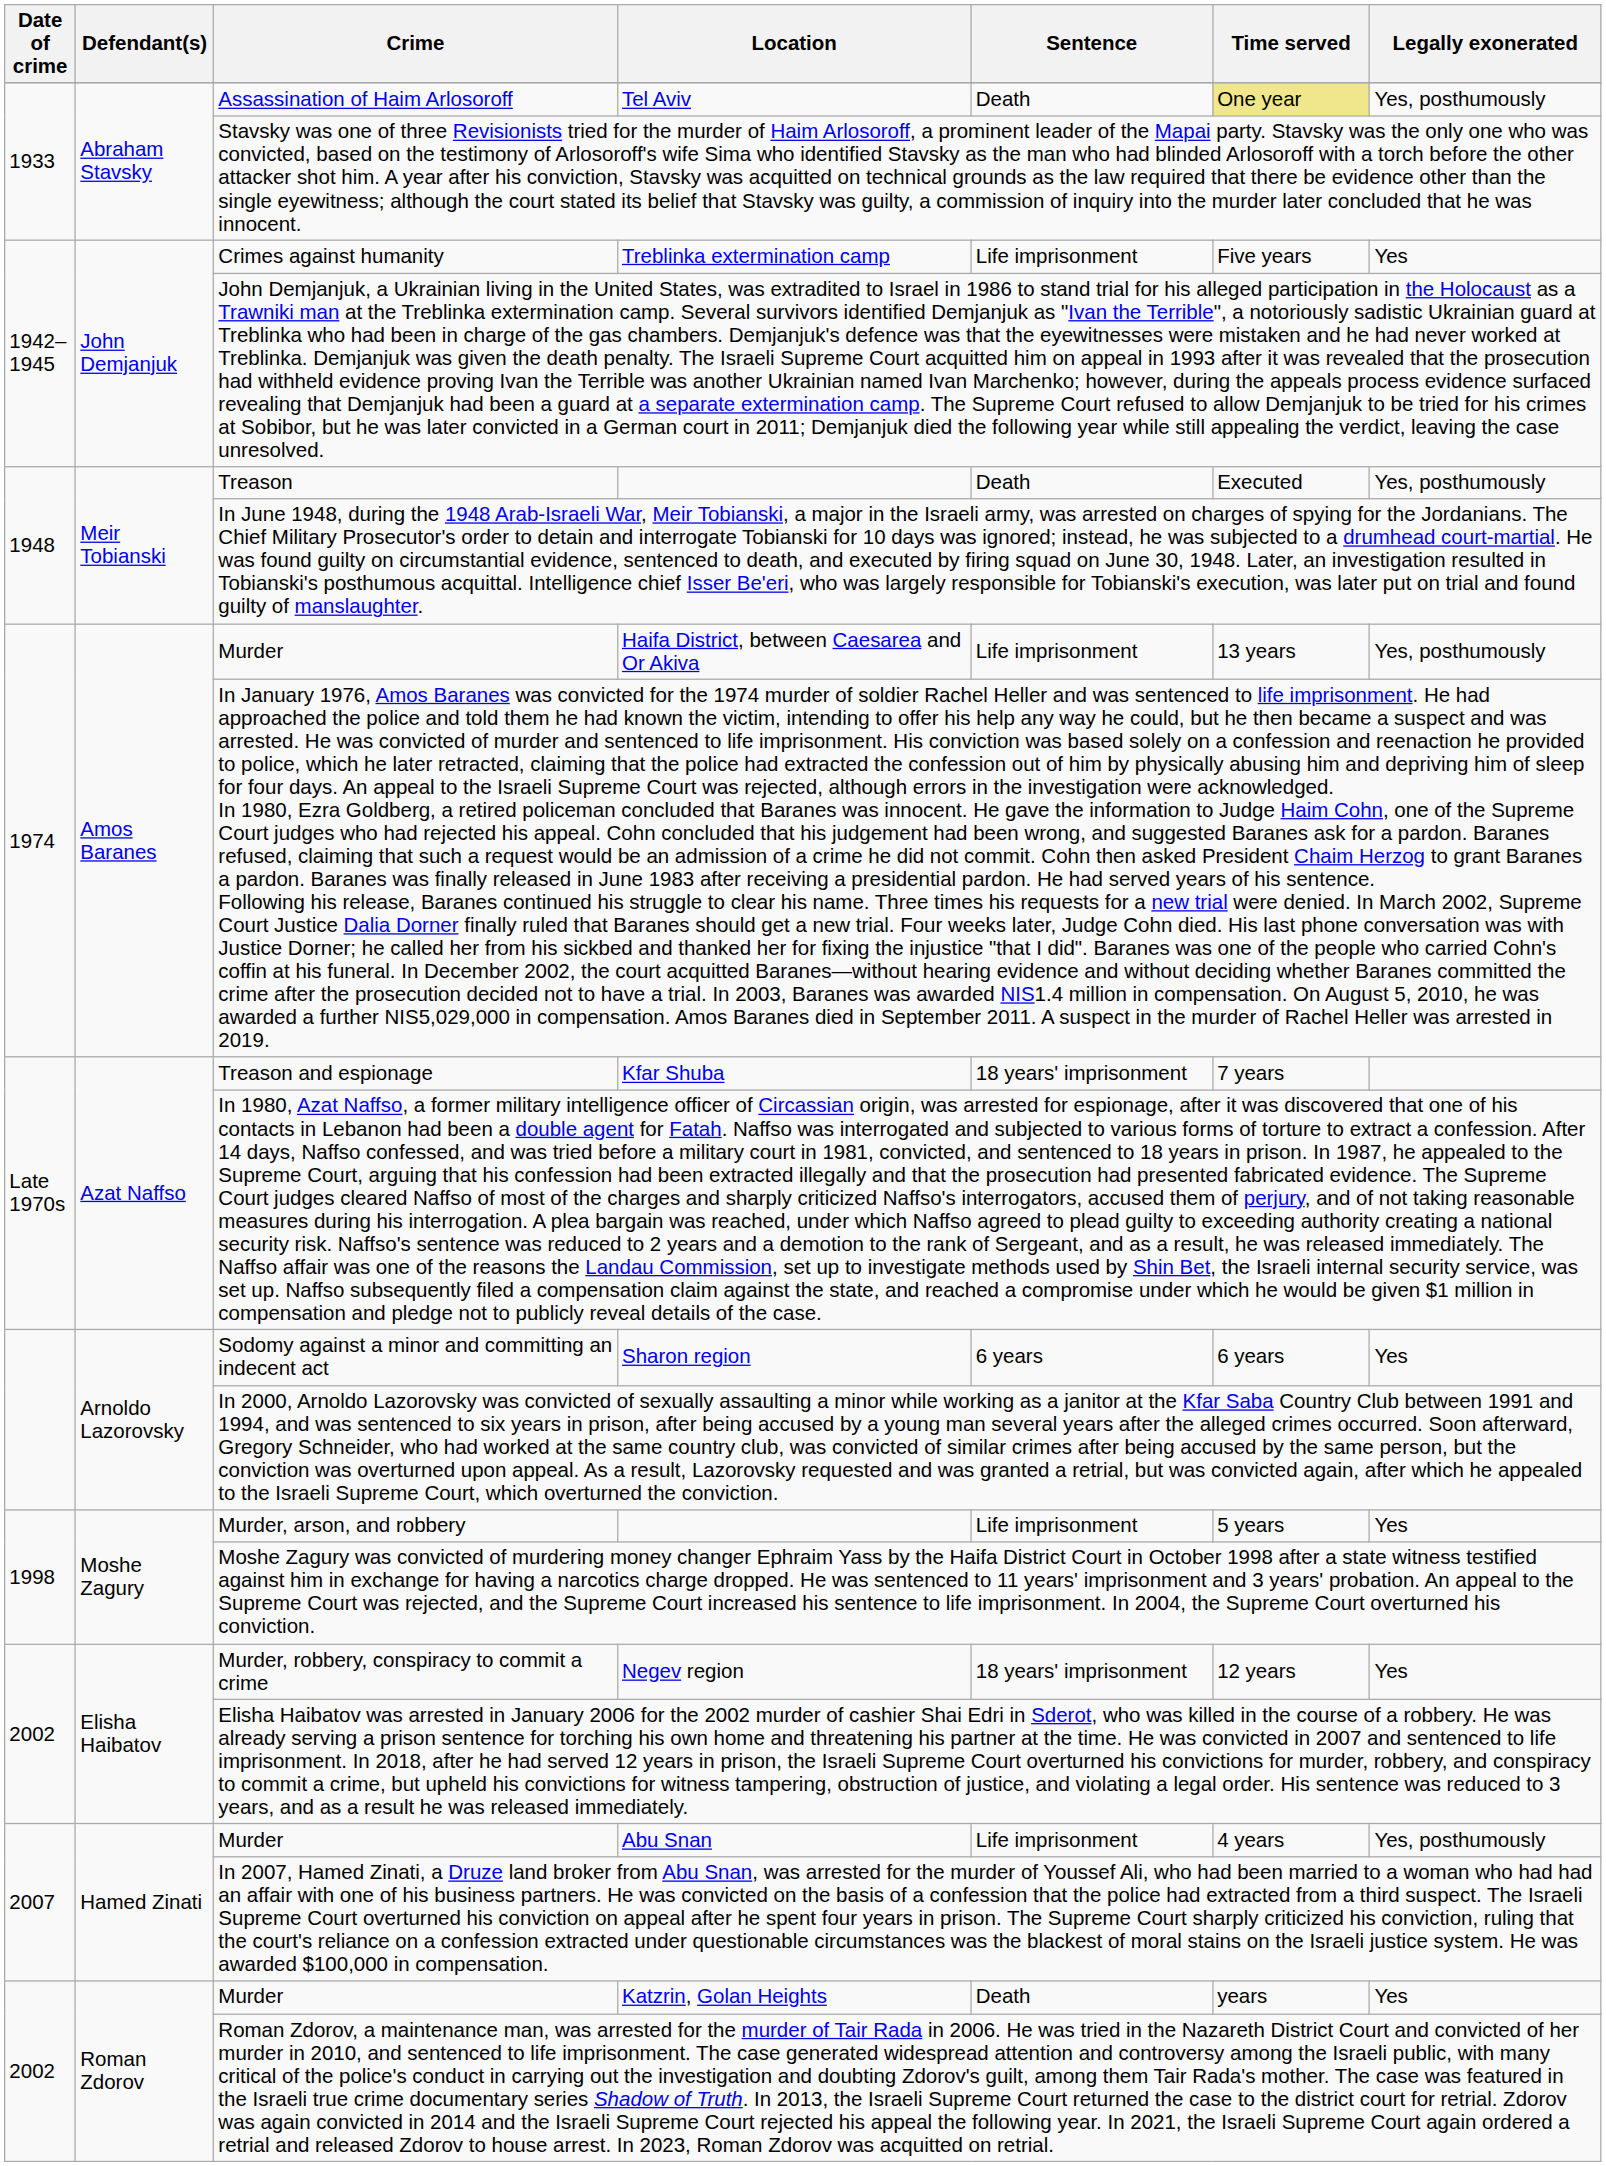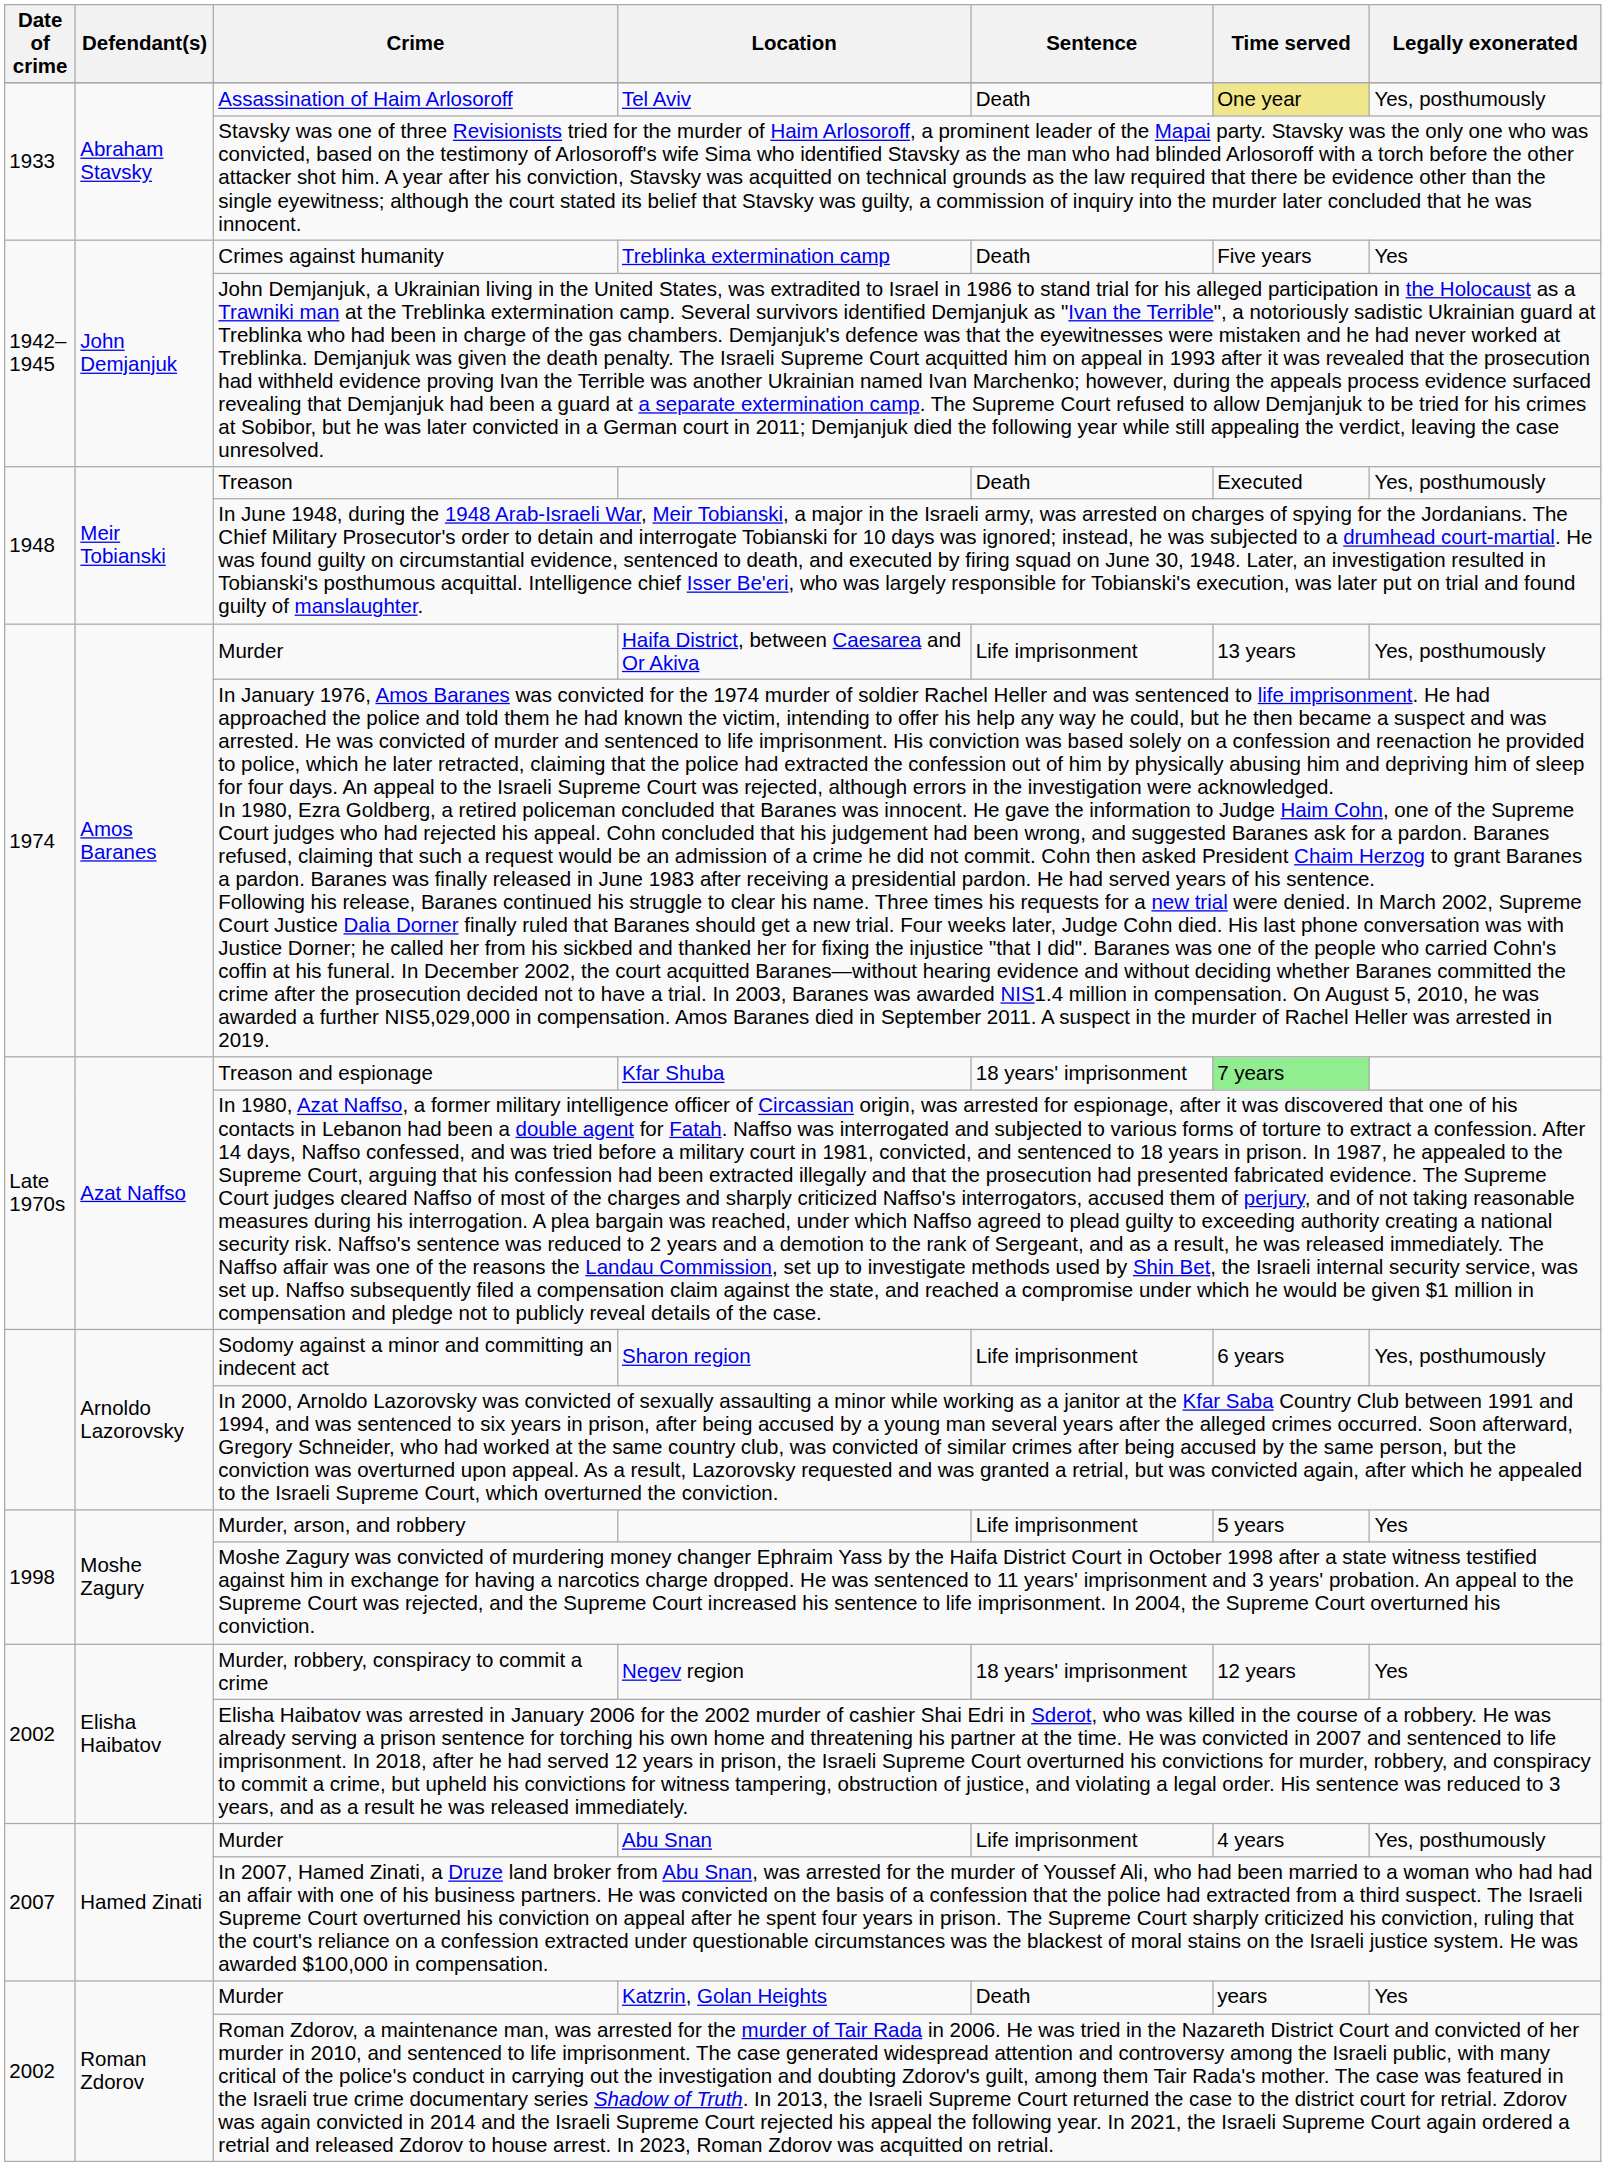 <table class="wikitable sortable">
 <tr>
 <th>Date of crime</th>
 <th>Defendant(s)</th>
 <th>Crime</th>
 <th>Location</th>
 <th>Sentence</th>
 <th>Time served</th>
 <th>Legally exonerated</th>
 </tr>
 <tr>
 </tr>
 <tr ->
 <td rowspan="2">1933</td>
 <td rowspan="2"><a href='#'>Abraham Stavsky</a></td>
 <td><a href='#'>Assassination of Haim Arlosoroff</a></td>
 <td><a href='#'>Tel Aviv</a></td>
 <td>Death</td>
 <td style="background: khaki;">One year</td>
 <td>Yes, posthumously</td>
 </tr>
 <tr>
 <td colspan=5>Stavsky was one of three <a href='#'>Revisionists</a> tried for the murder of <a href='#'>Haim Arlosoroff</a>, a prominent leader of the <a href='#'>Mapai</a> party. Stavsky was the only one who was convicted, based on the testimony of Arlosoroff's wife Sima who identified Stavsky as the man who had blinded Arlosoroff with a torch before the other attacker shot him. A year after his conviction, Stavsky was acquitted on technical grounds as the law required that there be evidence other than the single eyewitness; although the court stated its belief that Stavsky was guilty, a commission of inquiry into the murder later concluded that he was innocent.</td>
 </tr>
 <tr ->
 <td rowspan="2">1942–1945</td>
 <td rowspan="2"><a href='#'>John Demjanjuk</a></td>
 <td>Crimes against humanity</td>
 <td><a href='#'>Treblinka extermination camp</a></td>
-<td>Life imprisonment</td>
+<td>Death</td>
 <td>Five years</td>
 <td>Yes</td>
 </tr>
 <tr>
 <td colspan=5>John Demjanjuk, a Ukrainian living in the United States, was extradited to Israel in 1986 to stand trial for his alleged participation in <a href='#'>the Holocaust</a> as a <a href='#'>Trawniki man</a> at the Treblinka extermination camp. Several survivors identified Demjanjuk as "<a href='#'>Ivan the Terrible</a>", a notoriously sadistic Ukrainian guard at Treblinka who had been in charge of the gas chambers. Demjanjuk's defence was that the eyewitnesses were mistaken and he had never worked at Treblinka. Demjanjuk was given the death penalty. The Israeli Supreme Court acquitted him on appeal in 1993 after it was revealed that the prosecution had withheld evidence proving Ivan the Terrible was another Ukrainian named Ivan Marchenko; however, during the appeals process evidence surfaced revealing that Demjanjuk had been a guard at <a href='#'>a separate extermination camp</a>. The Supreme Court refused to allow Demjanjuk to be tried for his crimes at Sobibor, but he was later convicted in a German court in 2011; Demjanjuk died the following year while still appealing the verdict, leaving the case unresolved.</td>
 </tr>
 <tr ->
 <td rowspan="2">1948</td>
 <td rowspan="2"><a href='#'>Meir Tobianski</a></td>
 <td>Treason</td>
 <td></td>
 <td>Death</td>
 <td>Executed</td>
 <td>Yes, posthumously</td>
 </tr>
 <tr>
 <td colspan=5>In June 1948, during the <a href='#'>1948 Arab-Israeli War</a>, <a href='#'>Meir Tobianski</a>, a major in the Israeli army, was arrested on charges of spying for the Jordanians. The Chief Military Prosecutor's order to detain and interrogate Tobianski for 10 days was ignored; instead, he was subjected to a <a href='#'>drumhead court-martial</a>. He was found guilty on circumstantial evidence, sentenced to death, and executed by firing squad on June 30, 1948. Later, an investigation resulted in Tobianski's posthumous acquittal. Intelligence chief <a href='#'>Isser Be'eri</a>, who was largely responsible for Tobianski's execution, was later put on trial and found guilty of <a href='#'>manslaughter</a>.</td>
 </tr>
 <tr ->
 <td rowspan="2">1974</td>
 <td rowspan="2"><a href='#'>Amos Baranes</a></td>
 <td>Murder</td>
 <td><a href='#'>Haifa District</a>, between <a href='#'>Caesarea</a> and <a href='#'>Or Akiva</a></td>
 <td>Life imprisonment</td>
 <td>13 years</td>
 <td>Yes, posthumously</td>
 </tr>
 <tr>
 <td colspan=5>In January 1976, <a href='#'>Amos Baranes</a> was convicted for the 1974 murder of soldier Rachel Heller and was sentenced to <a href='#'>life imprisonment</a>. He had approached the police and told them he had known the victim, intending to offer his help any way he could, but he then became a suspect and was arrested. He was convicted of murder and sentenced to life imprisonment. His conviction was based solely on a confession and reenaction he provided to police, which he later retracted, claiming that the police had extracted the confession out of him by physically abusing him and depriving him of sleep for four days. An appeal to the Israeli Supreme Court was rejected, although errors in the investigation were acknowledged.<br>In 1980, Ezra Goldberg, a retired policeman concluded that Baranes was innocent. He gave the information to Judge <a href='#'>Haim Cohn</a>, one of the Supreme Court judges who had rejected his appeal. Cohn concluded that his judgement had been wrong, and suggested Baranes ask for a pardon. Baranes refused, claiming that such a request would be an admission of a crime he did not commit. Cohn then asked President <a href='#'>Chaim Herzog</a> to grant Baranes a pardon. Baranes was finally released in June 1983 after receiving a presidential pardon. He had served  years of his sentence.<br>Following his release, Baranes continued his struggle to clear his name. Three times his requests for a <a href='#'>new trial</a> were denied. In March 2002, Supreme Court Justice <a href='#'>Dalia Dorner</a> finally ruled that Baranes should get a new trial. Four weeks later, Judge Cohn died. His last phone conversation was with Justice Dorner; he called her from his sickbed and thanked her for fixing the injustice "that I did". Baranes was one of the people who carried Cohn's coffin at his funeral. In December 2002, the court acquitted Baranes—without hearing evidence and without deciding whether Baranes committed the crime after the prosecution decided not to have a trial. In 2003, Baranes was awarded <a href='#'>NIS</a>1.4 million in compensation. On August 5, 2010, he was awarded a further NIS5,029,000 in compensation. Amos Baranes died in September 2011. A suspect in the murder of Rachel Heller was arrested in 2019.</td>
 </tr>
 <tr ->
 <td rowspan="2">Late 1970s</td>
 <td rowspan="2"><a href='#'>Azat Naffso</a></td>
 <td>Treason and espionage</td>
 <td><a href='#'>Kfar Shuba</a></td>
 <td>18 years' imprisonment</td>
-<td>7 years</td>
+<td style="background: lightgreen;">7 years</td>
 <td></td>
 </tr>
 <tr>
 <td colspan=5>In 1980, <a href='#'>Azat Naffso</a>, a former military intelligence officer of <a href='#'>Circassian</a> origin, was arrested for espionage, after it was discovered that one of his contacts in Lebanon had been a <a href='#'>double agent</a> for <a href='#'>Fatah</a>. Naffso was interrogated and subjected to various forms of torture to extract a confession. After 14 days, Naffso confessed, and was tried before a military court in 1981, convicted, and sentenced to 18 years in prison. In 1987, he appealed to the Supreme Court, arguing that his confession had been extracted illegally and that the prosecution had presented fabricated evidence. The Supreme Court judges cleared Naffso of most of the charges and sharply criticized Naffso's interrogators, accused them of <a href='#'>perjury</a>, and of not taking reasonable measures during his interrogation. A plea bargain was reached, under which Naffso agreed to plead guilty to exceeding authority creating a national security risk. Naffso's sentence was reduced to 2 years and a demotion to the rank of Sergeant, and as a result, he was released immediately. The Naffso affair was one of the reasons the <a href='#'>Landau Commission</a>, set up to investigate methods used by <a href='#'>Shin Bet</a>, the Israeli internal security service, was set up. Naffso subsequently filed a compensation claim against the state, and reached a compromise under which he would be given $1 million in compensation and pledge not to publicly reveal details of the case.</td>
 </tr>
 <tr ->
 <td rowspan="2"></td>
 <td rowspan="2">Arnoldo Lazorovsky</td>
 <td>Sodomy against a minor and committing an indecent act</td>
 <td><a href='#'>Sharon region</a></td>
+<td>Life imprisonment</td>
 <td>6 years</td>
-<td>6 years</td>
-<td>Yes</td>
+<td>Yes, posthumously</td>
 </tr>
 <tr>
 <td colspan=5>In 2000, Arnoldo Lazorovsky was convicted of sexually assaulting a minor while working as a janitor at the <a href='#'>Kfar Saba</a> Country Club between 1991 and 1994, and was sentenced to six years in prison, after being accused by a young man several years after the alleged crimes occurred. Soon afterward, Gregory Schneider, who had worked at the same country club, was convicted of similar crimes after being accused by the same person, but the conviction was overturned upon appeal. As a result, Lazorovsky requested and was granted a retrial, but was convicted again, after which he appealed to the Israeli Supreme Court, which overturned the conviction.</td>
 </tr>
 <tr ->
 <td rowspan="2">1998</td>
 <td rowspan="2">Moshe Zagury</td>
 <td>Murder, arson, and robbery</td>
 <td></td>
 <td>Life imprisonment</td>
 <td>5 years</td>
 <td>Yes</td>
 </tr>
 <tr>
 <td colspan=5>Moshe Zagury was convicted of murdering money changer Ephraim Yass by the Haifa District Court in October 1998 after a state witness testified against him in exchange for having a narcotics charge dropped. He was sentenced to 11 years' imprisonment and 3 years' probation. An appeal to the Supreme Court was rejected, and the Supreme Court increased his sentence to life imprisonment. In 2004, the Supreme Court overturned his conviction.</td>
 </tr>
 <tr ->
 <td rowspan="2">2002</td>
 <td rowspan="2">Elisha Haibatov</td>
 <td>Murder, robbery, conspiracy to commit a crime</td>
 <td><a href='#'>Negev</a> region</td>
 <td>18 years' imprisonment</td>
 <td>12 years</td>
 <td>Yes</td>
 </tr>
 <tr>
 <td colspan=5>Elisha Haibatov was arrested in January 2006 for the 2002 murder of cashier Shai Edri in <a href='#'>Sderot</a>, who was killed in the course of a robbery. He was already serving a prison sentence for torching his own home and threatening his partner at the time. He was convicted in 2007 and sentenced to life imprisonment. In 2018, after he had served 12 years in prison, the Israeli Supreme Court overturned his convictions for murder, robbery, and conspiracy to commit a crime, but upheld his convictions for witness tampering, obstruction of justice, and violating a legal order. His sentence was reduced to 3 years, and as a result he was released immediately.</td>
 </tr>
 <tr ->
 <td rowspan="2">2007</td>
 <td rowspan="2">Hamed Zinati</td>
 <td>Murder</td>
 <td><a href='#'>Abu Snan</a></td>
 <td>Life imprisonment</td>
 <td>4 years</td>
 <td>Yes, posthumously</td>
 </tr>
 <tr>
 <td colspan=5>In 2007, Hamed Zinati, a <a href='#'>Druze</a> land broker from <a href='#'>Abu Snan</a>, was arrested for the murder of Youssef Ali, who had been married to a woman who had had an affair with one of his business partners. He was convicted on the basis of a confession that the police had extracted from a third suspect. The Israeli Supreme Court overturned his conviction on appeal after he spent four years in prison. The Supreme Court sharply criticized his conviction, ruling that the court's reliance on a confession extracted under questionable circumstances was the blackest of moral stains on the Israeli justice system. He was awarded $100,000 in compensation.</td>
 </tr>
 <tr ->
 <td rowspan="2">2002</td>
 <td rowspan="2">Roman Zdorov</td>
 <td>Murder</td>
 <td><a href='#'>Katzrin</a>, <a href='#'>Golan Heights</a></td>
 <td>Death</td>
 <td> years</td>
 <td>Yes</td>
 </tr>
 <tr>
 <td colspan=5>Roman Zdorov, a maintenance man, was arrested for the <a href='#'>murder of Tair Rada</a> in 2006. He was tried in the Nazareth District Court and convicted of her murder in 2010, and sentenced to life imprisonment. The case generated widespread attention and controversy among the Israeli public, with many critical of the police's conduct in carrying out the investigation and doubting Zdorov's guilt, among them Tair Rada's mother. The case was featured in the Israeli true crime documentary series <em><a href='#'>Shadow of Truth</a></em>. In 2013, the Israeli Supreme Court returned the case to the district court for retrial. Zdorov was again convicted in 2014 and the Israeli Supreme Court rejected his appeal the following year. In 2021, the Israeli Supreme Court again ordered a retrial and released Zdorov to house arrest. In 2023, Roman Zdorov was acquitted on retrial.</td>
 </tr>
 </table>
